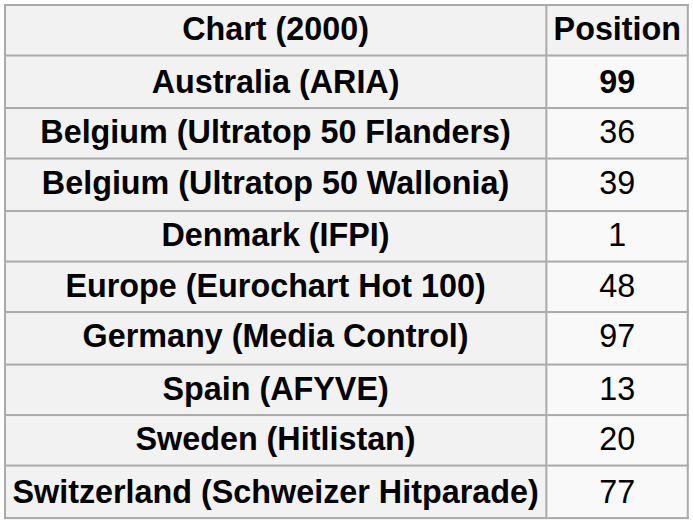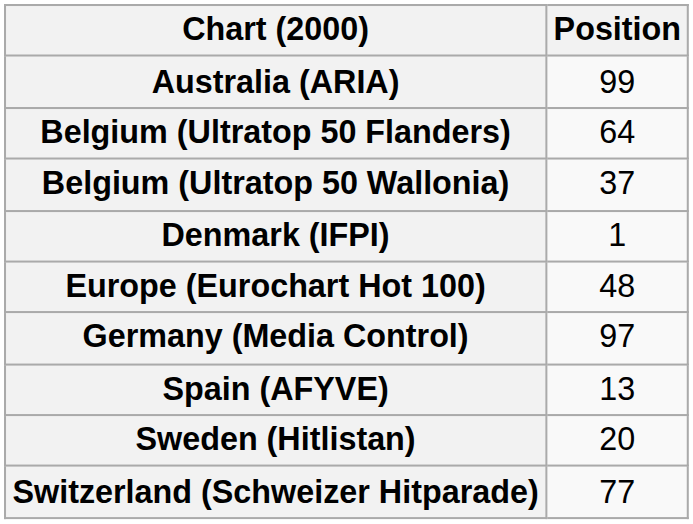 <table class="wikitable sortable plainrowheaders" style="text-align:center">
 <tr>
 <th>Chart (2000)</th>
 <th>Position</th>
 </tr>
 <tr>
 <th scope="row">Australia (ARIA)</th>
-<td><strong>99</strong></td>
+<td>99</td>
 </tr>
 <tr>
 <th scope="row">Belgium (Ultratop 50 Flanders)</th>
-<td>36</td>
+<td>64</td>
 </tr>
 <tr>
 <th scope="row">Belgium (Ultratop 50 Wallonia)</th>
-<td>39</td>
+<td>37</td>
 </tr>
 <tr>
 <th scope="row">Denmark (IFPI)</th>
 <td>1</td>
 </tr>
 <tr>
 <th scope="row">Europe (Eurochart Hot 100)</th>
 <td>48</td>
 </tr>
 <tr>
 <th scope="row">Germany (Media Control)</th>
 <td>97</td>
 </tr>
 <tr>
 <th scope="row">Spain (AFYVE)</th>
 <td>13</td>
 </tr>
 <tr>
 <th scope="row">Sweden (Hitlistan)</th>
 <td>20</td>
 </tr>
 <tr>
 <th scope="row">Switzerland (Schweizer Hitparade)</th>
 <td>77</td>
 </tr>
 </table>
